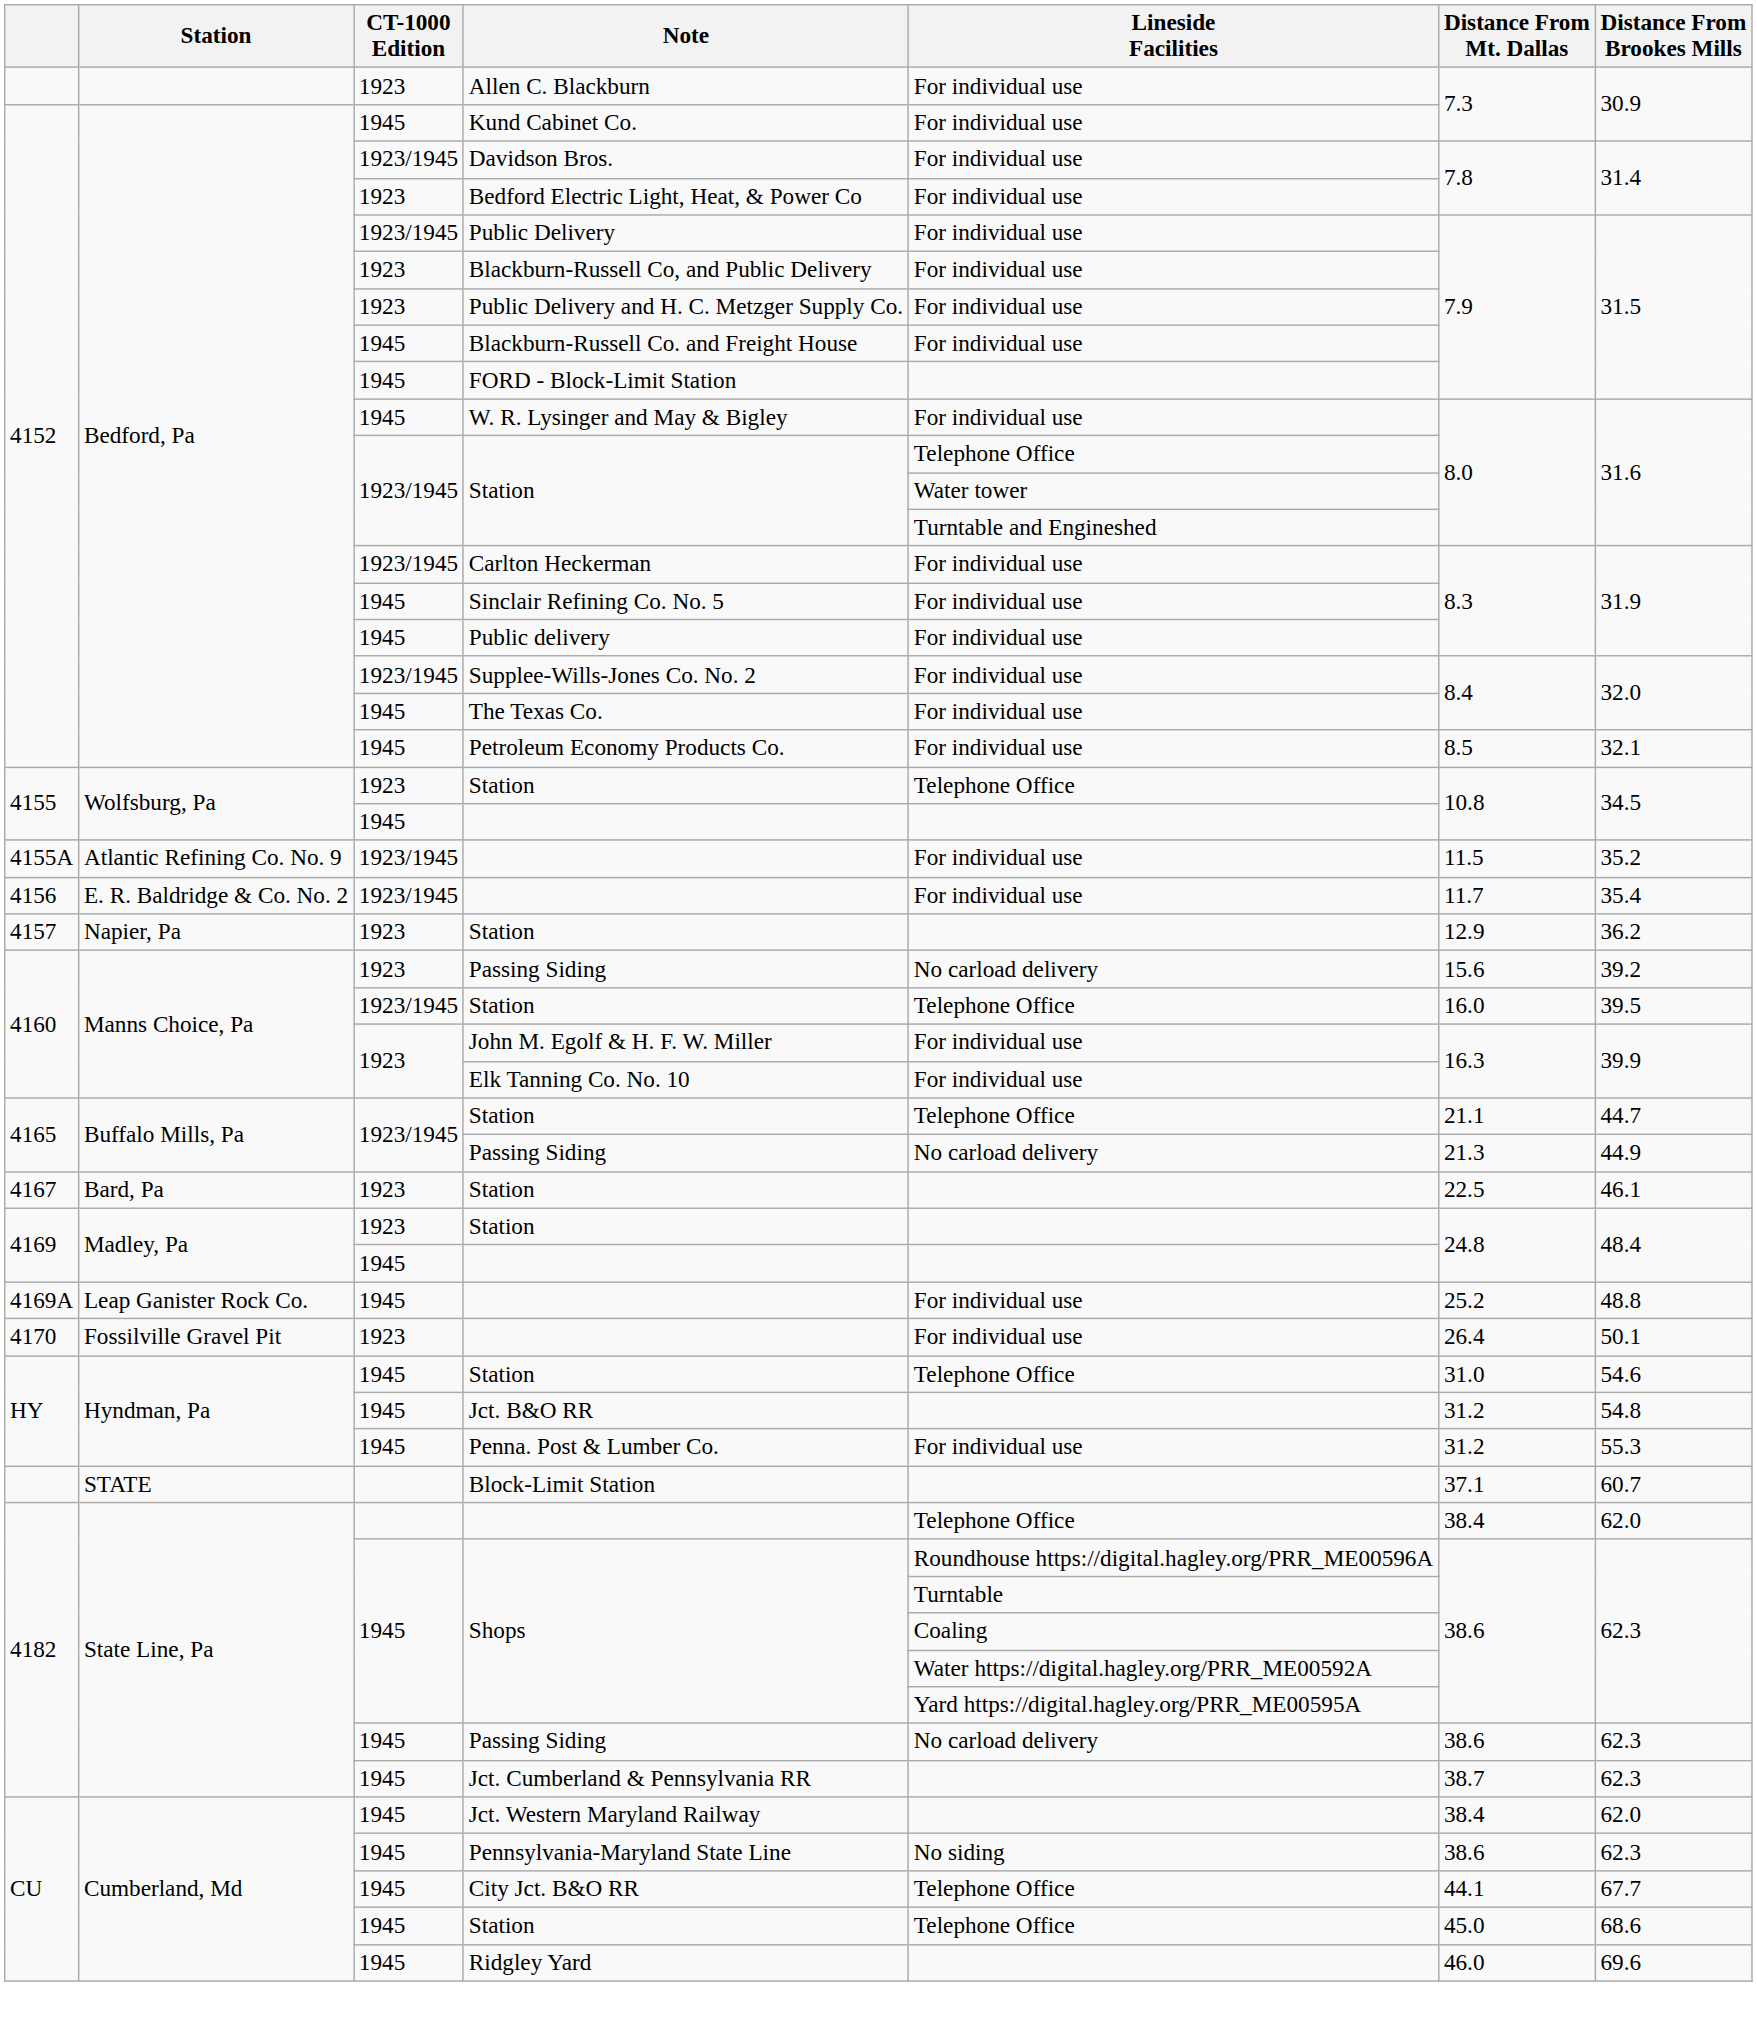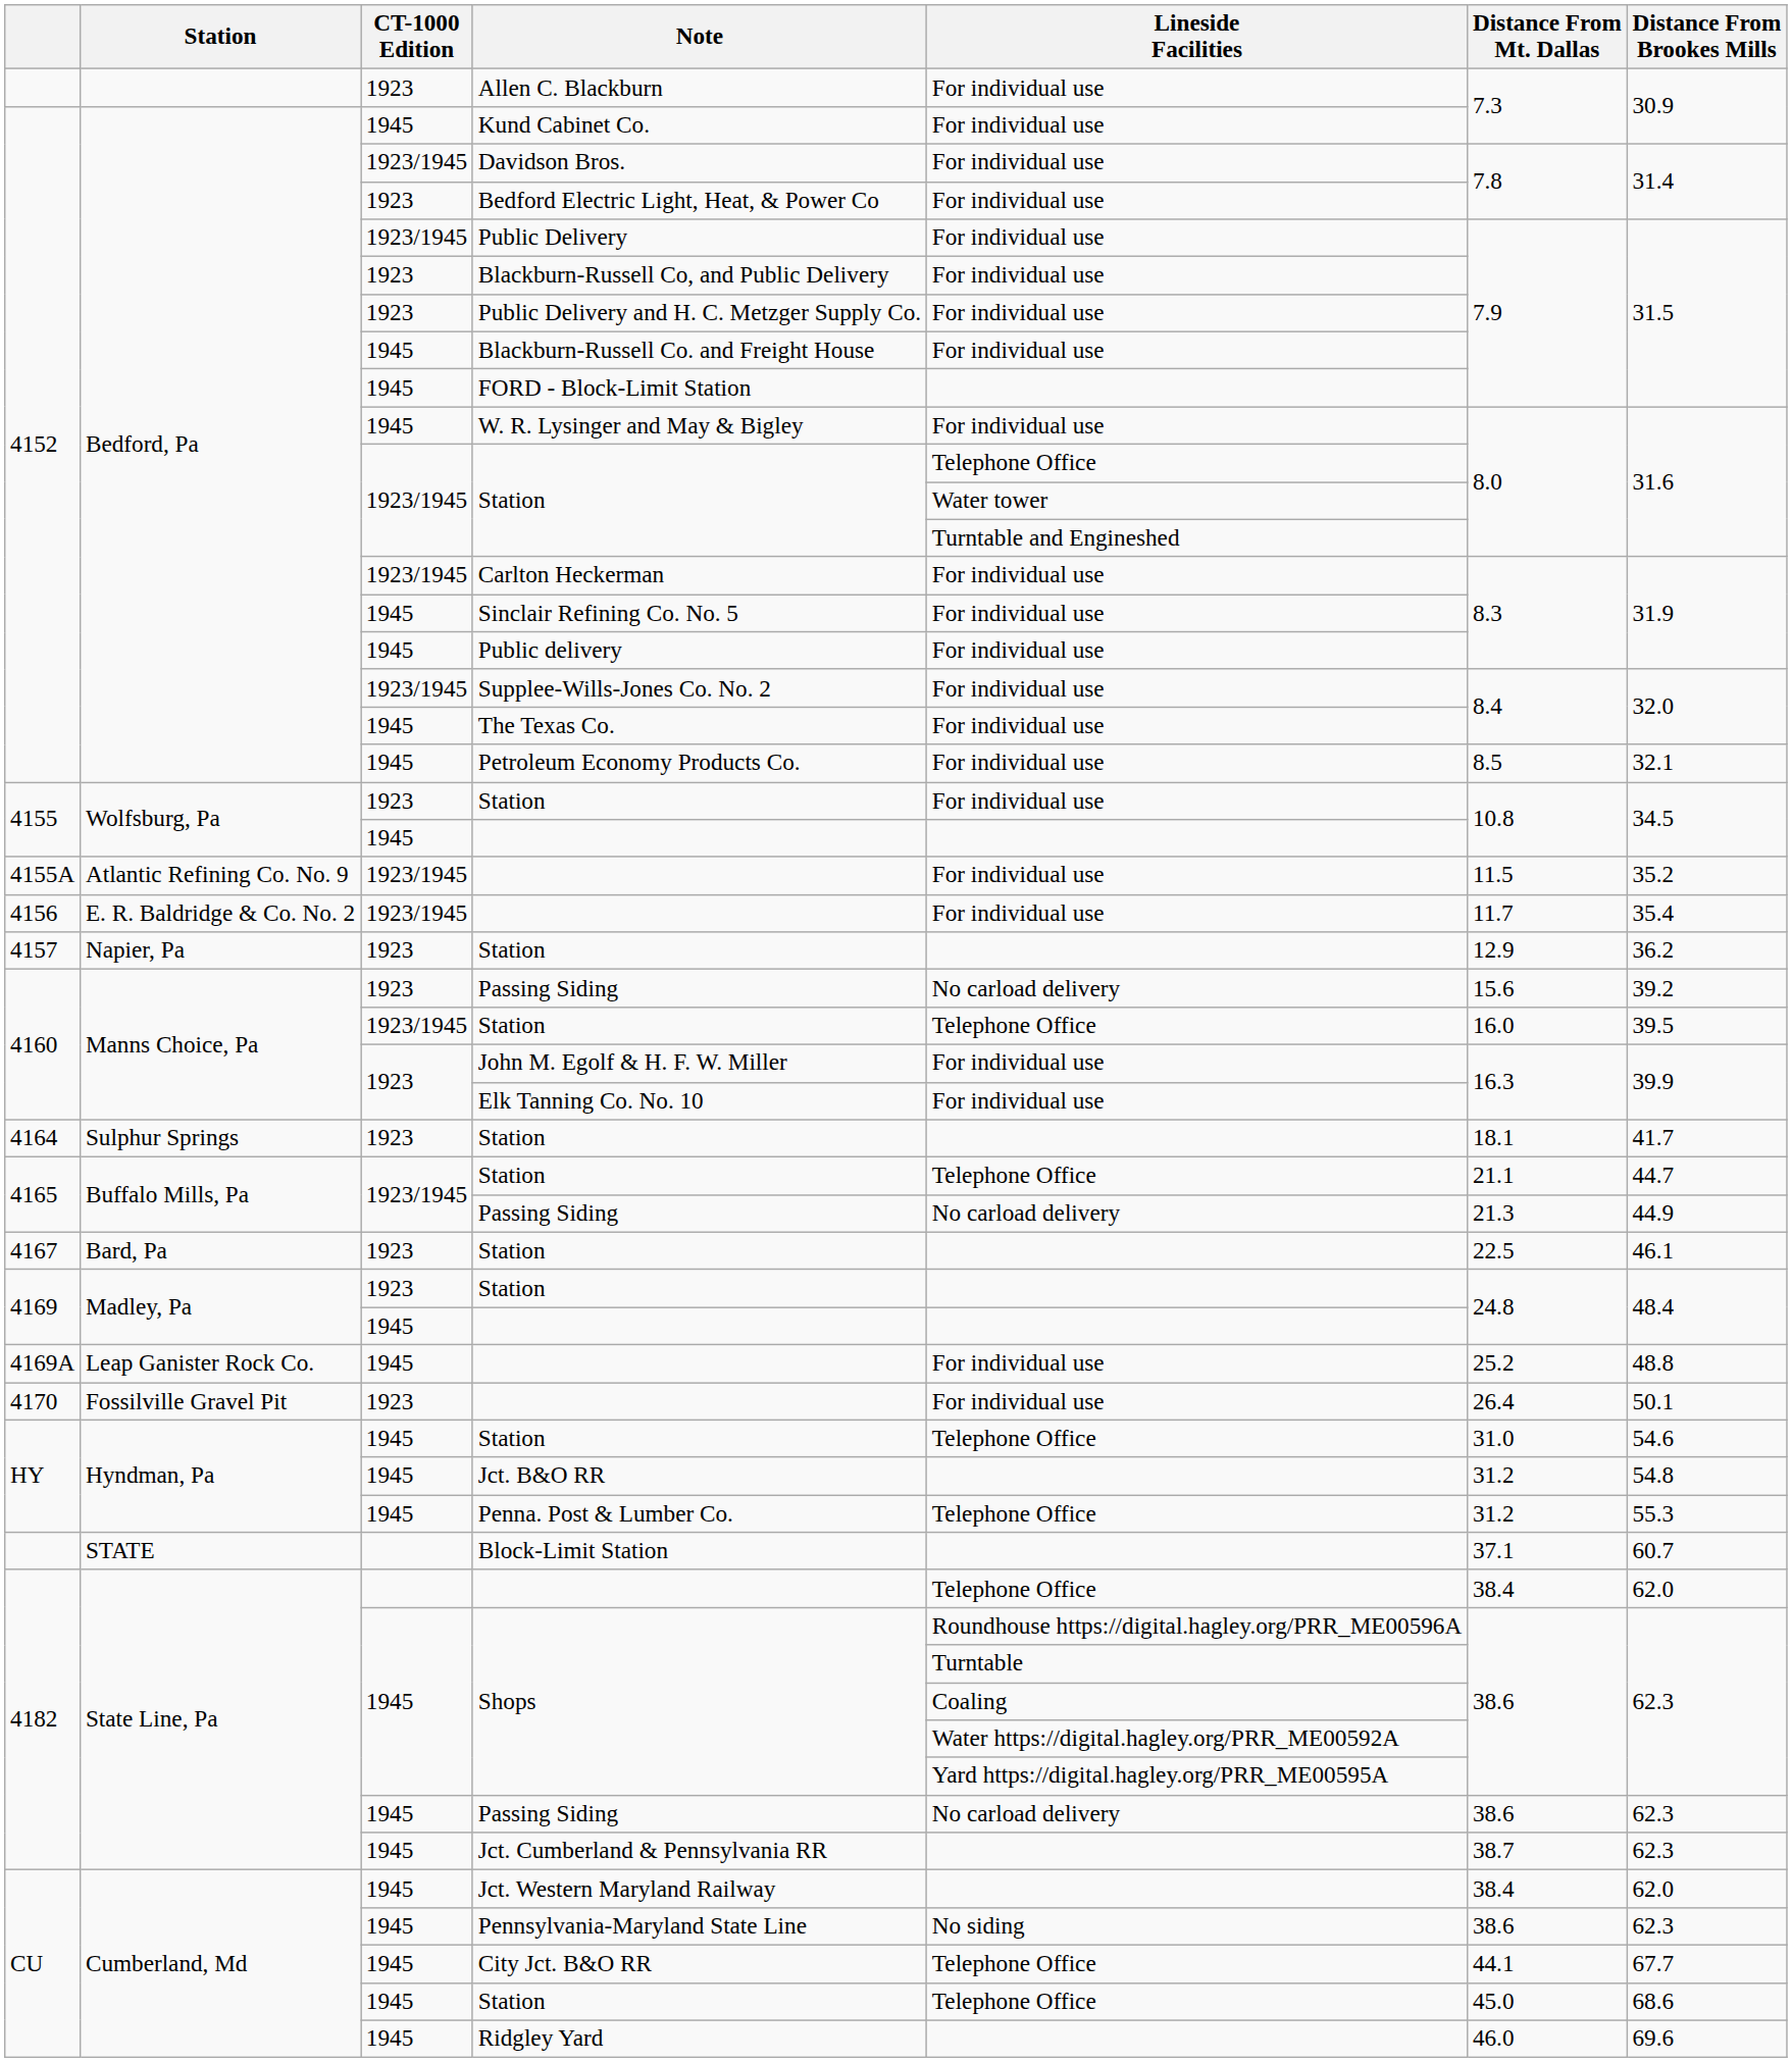 <table class="wikitable">
 <tr>
 <th></th>
 <th>Station</th>
 <th>CT-1000<br>Edition</th>
 <th>Note</th>
 <th>Lineside<br>Facilities</th>
 <th>Distance From<br>Mt. Dallas</th>
 <th>Distance From<br>Brookes Mills</th>
 </tr>
 <tr>
 <td></td>
 <td></td>
 <td>1923</td>
 <td>Allen C. Blackburn</td>
 <td>For individual use</td>
 <td rowspan="2">7.3</td>
 <td rowspan="2">30.9</td>
 </tr>
 <tr>
 <td rowspan="18">4152</td>
 <td rowspan="18">Bedford, Pa</td>
 <td>1945</td>
 <td>Kund Cabinet Co.</td>
 <td>For individual use</td>
 </tr>
 <tr>
 <td>1923/1945</td>
 <td>Davidson Bros.</td>
 <td>For individual use</td>
 <td rowspan="2">7.8</td>
 <td rowspan="2">31.4</td>
 </tr>
 <tr>
 <td>1923</td>
 <td>Bedford Electric Light, Heat, & Power Co</td>
 <td>For individual use</td>
 </tr>
 <tr>
 <td>1923/1945</td>
 <td>Public Delivery</td>
 <td>For individual use</td>
 <td rowspan="5">7.9</td>
 <td rowspan="5">31.5</td>
 </tr>
 <tr>
 <td>1923</td>
 <td>Blackburn-Russell Co, and Public Delivery</td>
 <td>For individual use</td>
 </tr>
 <tr>
 <td>1923</td>
 <td>Public Delivery and H. C. Metzger Supply Co.</td>
 <td>For individual use</td>
 </tr>
 <tr>
 <td>1945</td>
 <td>Blackburn-Russell Co. and Freight House</td>
 <td>For individual use</td>
 </tr>
 <tr>
 <td>1945</td>
 <td>FORD - Block-Limit Station</td>
 <td></td>
 </tr>
 <tr>
 <td>1945</td>
 <td>W. R. Lysinger and May & Bigley</td>
 <td>For individual use</td>
 <td rowspan="4">8.0</td>
 <td rowspan="4">31.6</td>
 </tr>
 <tr>
 <td rowspan="3">1923/1945</td>
 <td rowspan="3">Station</td>
 <td>Telephone Office</td>
 </tr>
 <tr>
 <td>Water tower</td>
 </tr>
 <tr>
 <td>Turntable and Engineshed</td>
 </tr>
 <tr>
 <td>1923/1945</td>
 <td>Carlton Heckerman</td>
 <td>For individual use</td>
 <td rowspan="3">8.3</td>
 <td rowspan="3">31.9</td>
 </tr>
 <tr>
 <td>1945</td>
 <td>Sinclair Refining Co. No. 5</td>
 <td>For individual use</td>
 </tr>
 <tr>
 <td>1945</td>
 <td>Public delivery</td>
 <td>For individual use</td>
 </tr>
 <tr>
 <td>1923/1945</td>
 <td>Supplee-Wills-Jones Co. No. 2</td>
 <td>For individual use</td>
 <td rowspan="2">8.4</td>
 <td rowspan="2">32.0</td>
 </tr>
 <tr>
 <td>1945</td>
 <td>The Texas Co.</td>
 <td>For individual use</td>
 </tr>
 <tr>
 <td>1945</td>
 <td>Petroleum Economy Products Co.</td>
 <td>For individual use</td>
 <td>8.5</td>
 <td>32.1</td>
 </tr>
 <tr>
 <td rowspan="2">4155</td>
 <td rowspan="2">Wolfsburg, Pa</td>
 <td>1923</td>
 <td>Station</td>
-<td>Telephone Office</td>
+<td>For individual use</td>
 <td rowspan="2">10.8</td>
 <td rowspan="2">34.5</td>
 </tr>
 <tr>
 <td>1945</td>
 <td></td>
 <td></td>
 </tr>
 <tr>
 <td>4155A</td>
 <td>Atlantic Refining Co. No. 9</td>
 <td>1923/1945</td>
 <td></td>
 <td>For individual use</td>
 <td>11.5</td>
 <td>35.2</td>
 </tr>
 <tr>
 <td>4156</td>
 <td>E. R. Baldridge & Co. No. 2</td>
 <td>1923/1945</td>
 <td></td>
 <td>For individual use</td>
 <td>11.7</td>
 <td>35.4</td>
 </tr>
 <tr>
 <td>4157</td>
 <td>Napier, Pa</td>
 <td>1923</td>
 <td>Station</td>
 <td></td>
 <td>12.9</td>
 <td>36.2</td>
 </tr>
 <tr>
 <td rowspan="4">4160</td>
 <td rowspan="4">Manns Choice, Pa</td>
 <td>1923</td>
 <td>Passing Siding</td>
 <td>No carload delivery</td>
 <td>15.6</td>
 <td>39.2</td>
 </tr>
 <tr>
 <td>1923/1945</td>
 <td>Station</td>
 <td>Telephone Office</td>
 <td>16.0</td>
 <td>39.5</td>
 </tr>
 <tr>
 <td rowspan="2">1923</td>
 <td>John M. Egolf & H. F. W. Miller</td>
 <td>For individual use</td>
 <td rowspan="2">16.3</td>
 <td rowspan="2">39.9</td>
 </tr>
 <tr>
 <td>Elk Tanning Co. No. 10</td>
 <td>For individual use</td>
+</tr>
+<tr>
+<td>4164</td>
+<td>Sulphur Springs</td>
+<td>1923</td>
+<td>Station</td>
+<td></td>
+<td>18.1</td>
+<td>41.7</td>
 </tr>
 <tr>
 <td rowspan="2">4165</td>
 <td rowspan="2">Buffalo Mills, Pa</td>
 <td rowspan="2">1923/1945</td>
 <td>Station</td>
 <td>Telephone Office</td>
 <td>21.1</td>
 <td>44.7</td>
 </tr>
 <tr>
 <td>Passing Siding</td>
 <td>No carload delivery</td>
 <td>21.3</td>
 <td>44.9</td>
 </tr>
 <tr>
 <td>4167</td>
 <td>Bard, Pa</td>
 <td>1923</td>
 <td>Station</td>
 <td></td>
 <td>22.5</td>
 <td>46.1</td>
 </tr>
 <tr>
 <td rowspan="2">4169</td>
 <td rowspan="2">Madley, Pa</td>
 <td>1923</td>
 <td>Station</td>
 <td></td>
 <td rowspan="2">24.8</td>
 <td rowspan="2">48.4</td>
 </tr>
 <tr>
 <td>1945</td>
 <td></td>
 <td></td>
 </tr>
 <tr>
 <td>4169A</td>
 <td>Leap Ganister Rock Co.</td>
 <td>1945</td>
 <td></td>
 <td>For individual use</td>
 <td>25.2</td>
 <td>48.8</td>
 </tr>
 <tr>
 <td>4170</td>
 <td>Fossilville Gravel Pit</td>
 <td>1923</td>
 <td></td>
 <td>For individual use</td>
 <td>26.4</td>
 <td>50.1</td>
 </tr>
 <tr>
 <td rowspan="3">HY</td>
 <td rowspan="3">Hyndman, Pa</td>
 <td>1945</td>
 <td>Station</td>
 <td>Telephone Office</td>
 <td>31.0</td>
 <td>54.6</td>
 </tr>
 <tr>
 <td>1945</td>
 <td>Jct. B&O RR</td>
 <td></td>
 <td>31.2</td>
 <td>54.8</td>
 </tr>
 <tr>
 <td>1945</td>
 <td>Penna. Post & Lumber Co.</td>
-<td>For individual use</td>
+<td>Telephone Office</td>
 <td>31.2</td>
 <td>55.3</td>
 </tr>
 <tr>
 <td></td>
 <td>STATE</td>
 <td></td>
 <td>Block-Limit Station</td>
 <td></td>
 <td>37.1</td>
 <td>60.7</td>
 </tr>
 <tr>
 <td rowspan="8">4182</td>
 <td rowspan="8">State Line, Pa</td>
 <td></td>
 <td></td>
 <td>Telephone Office</td>
 <td>38.4</td>
 <td>62.0</td>
 </tr>
 <tr>
 <td rowspan="5">1945</td>
 <td rowspan="5">Shops</td>
 <td>Roundhouse https://digital.hagley.org/PRR_ME00596A</td>
 <td rowspan="5">38.6</td>
 <td rowspan="5">62.3</td>
 </tr>
 <tr>
 <td>Turntable</td>
 </tr>
 <tr>
 <td>Coaling</td>
 </tr>
 <tr>
 <td>Water https://digital.hagley.org/PRR_ME00592A</td>
 </tr>
 <tr>
 <td>Yard https://digital.hagley.org/PRR_ME00595A</td>
 </tr>
 <tr>
 <td>1945</td>
 <td>Passing Siding</td>
 <td>No carload delivery</td>
 <td>38.6</td>
 <td>62.3</td>
 </tr>
 <tr>
 <td>1945</td>
 <td>Jct. Cumberland & Pennsylvania RR</td>
 <td></td>
 <td>38.7</td>
 <td>62.3</td>
 </tr>
 <tr>
 <td rowspan="5">CU</td>
 <td rowspan="5">Cumberland, Md</td>
 <td>1945</td>
 <td>Jct. Western Maryland Railway</td>
 <td></td>
 <td>38.4</td>
 <td>62.0</td>
 </tr>
 <tr>
 <td>1945</td>
 <td>Pennsylvania-Maryland State Line</td>
 <td>No siding</td>
 <td>38.6</td>
 <td>62.3</td>
 </tr>
 <tr>
 <td>1945</td>
 <td>City Jct. B&O RR</td>
 <td>Telephone Office</td>
 <td>44.1</td>
 <td>67.7</td>
 </tr>
 <tr>
 <td>1945</td>
 <td>Station</td>
 <td>Telephone Office</td>
 <td>45.0</td>
 <td>68.6</td>
 </tr>
 <tr>
 <td>1945</td>
 <td>Ridgley Yard</td>
 <td></td>
 <td>46.0</td>
 <td>69.6</td>
 </tr>
 </table>
